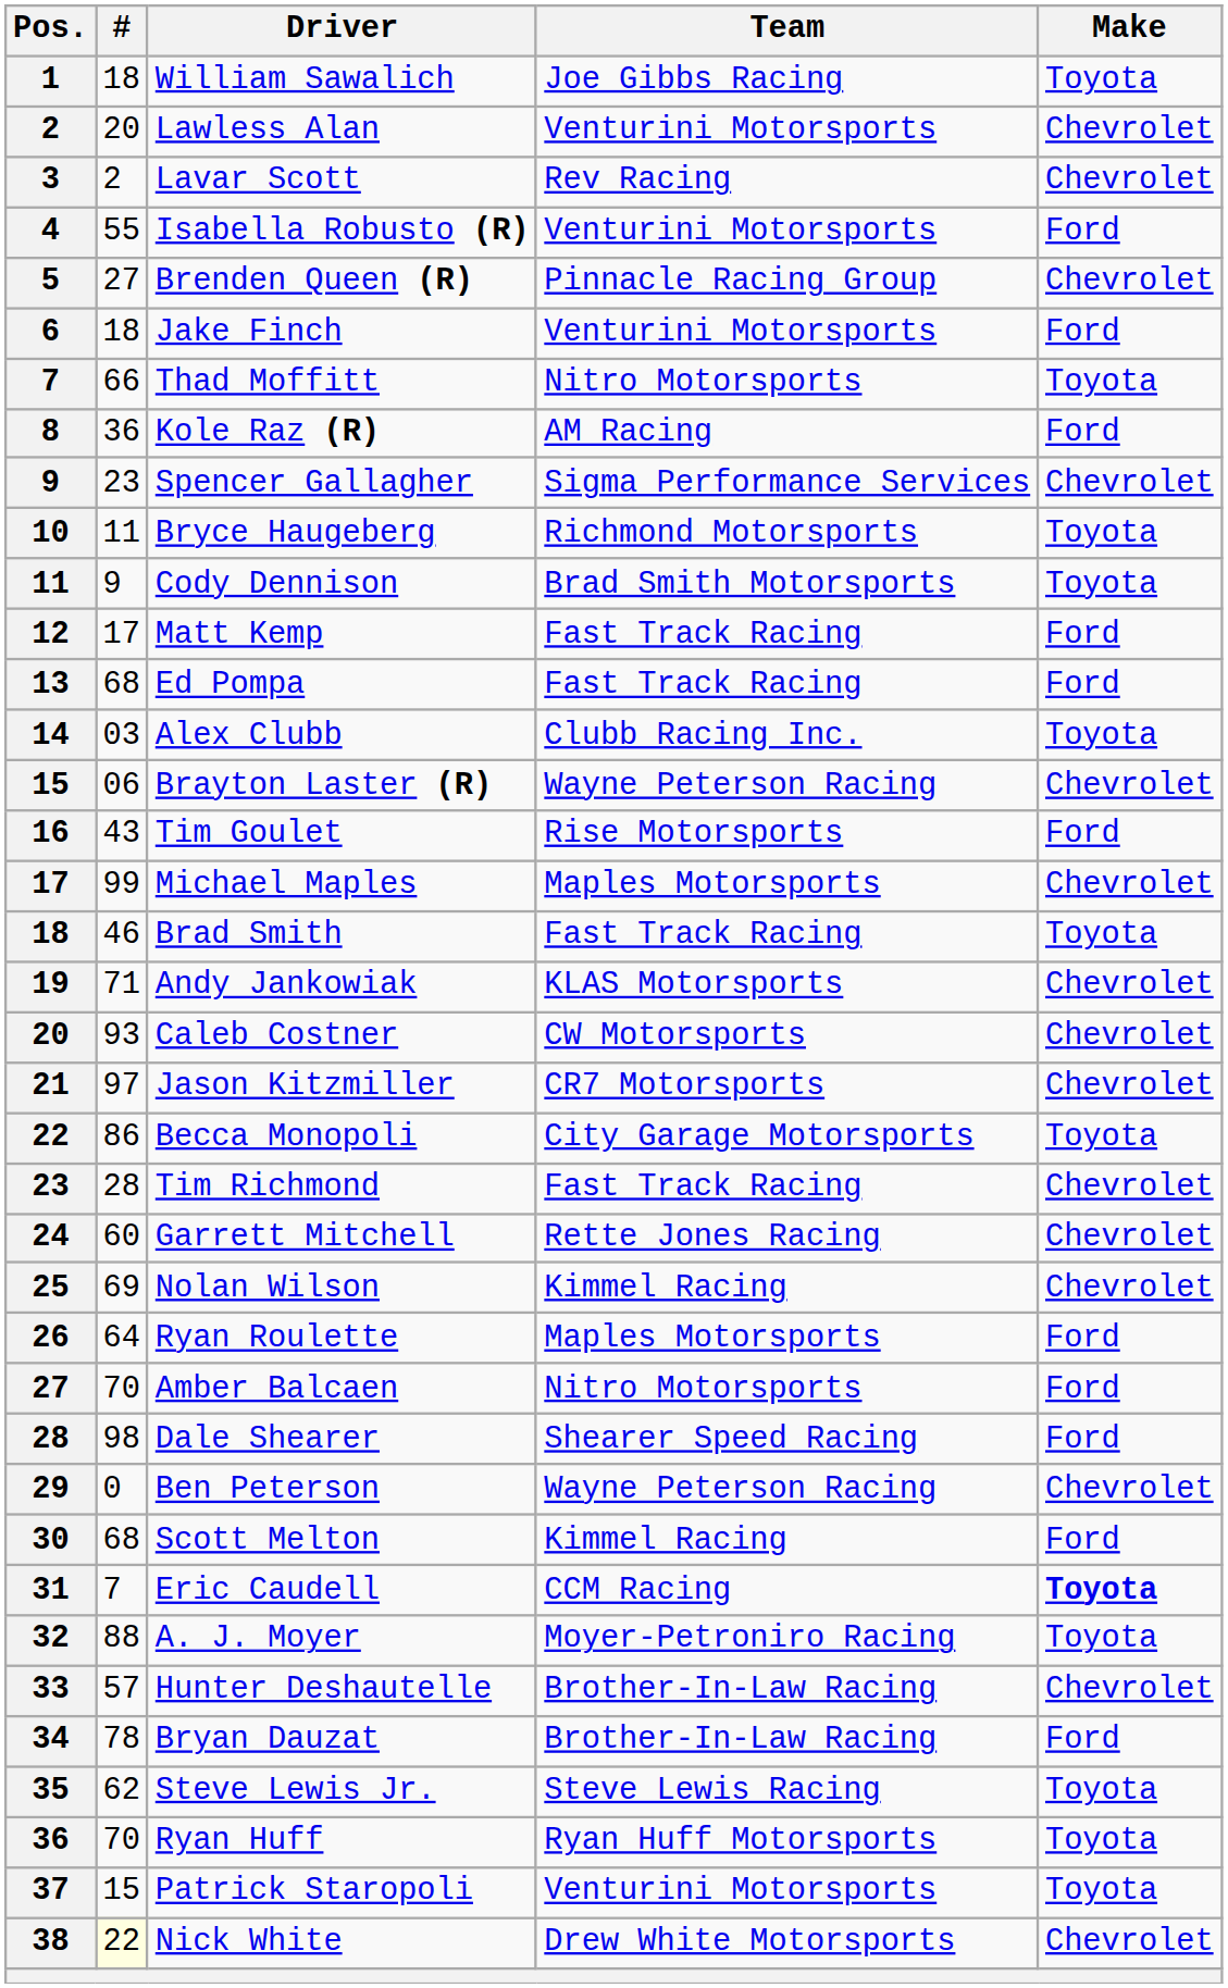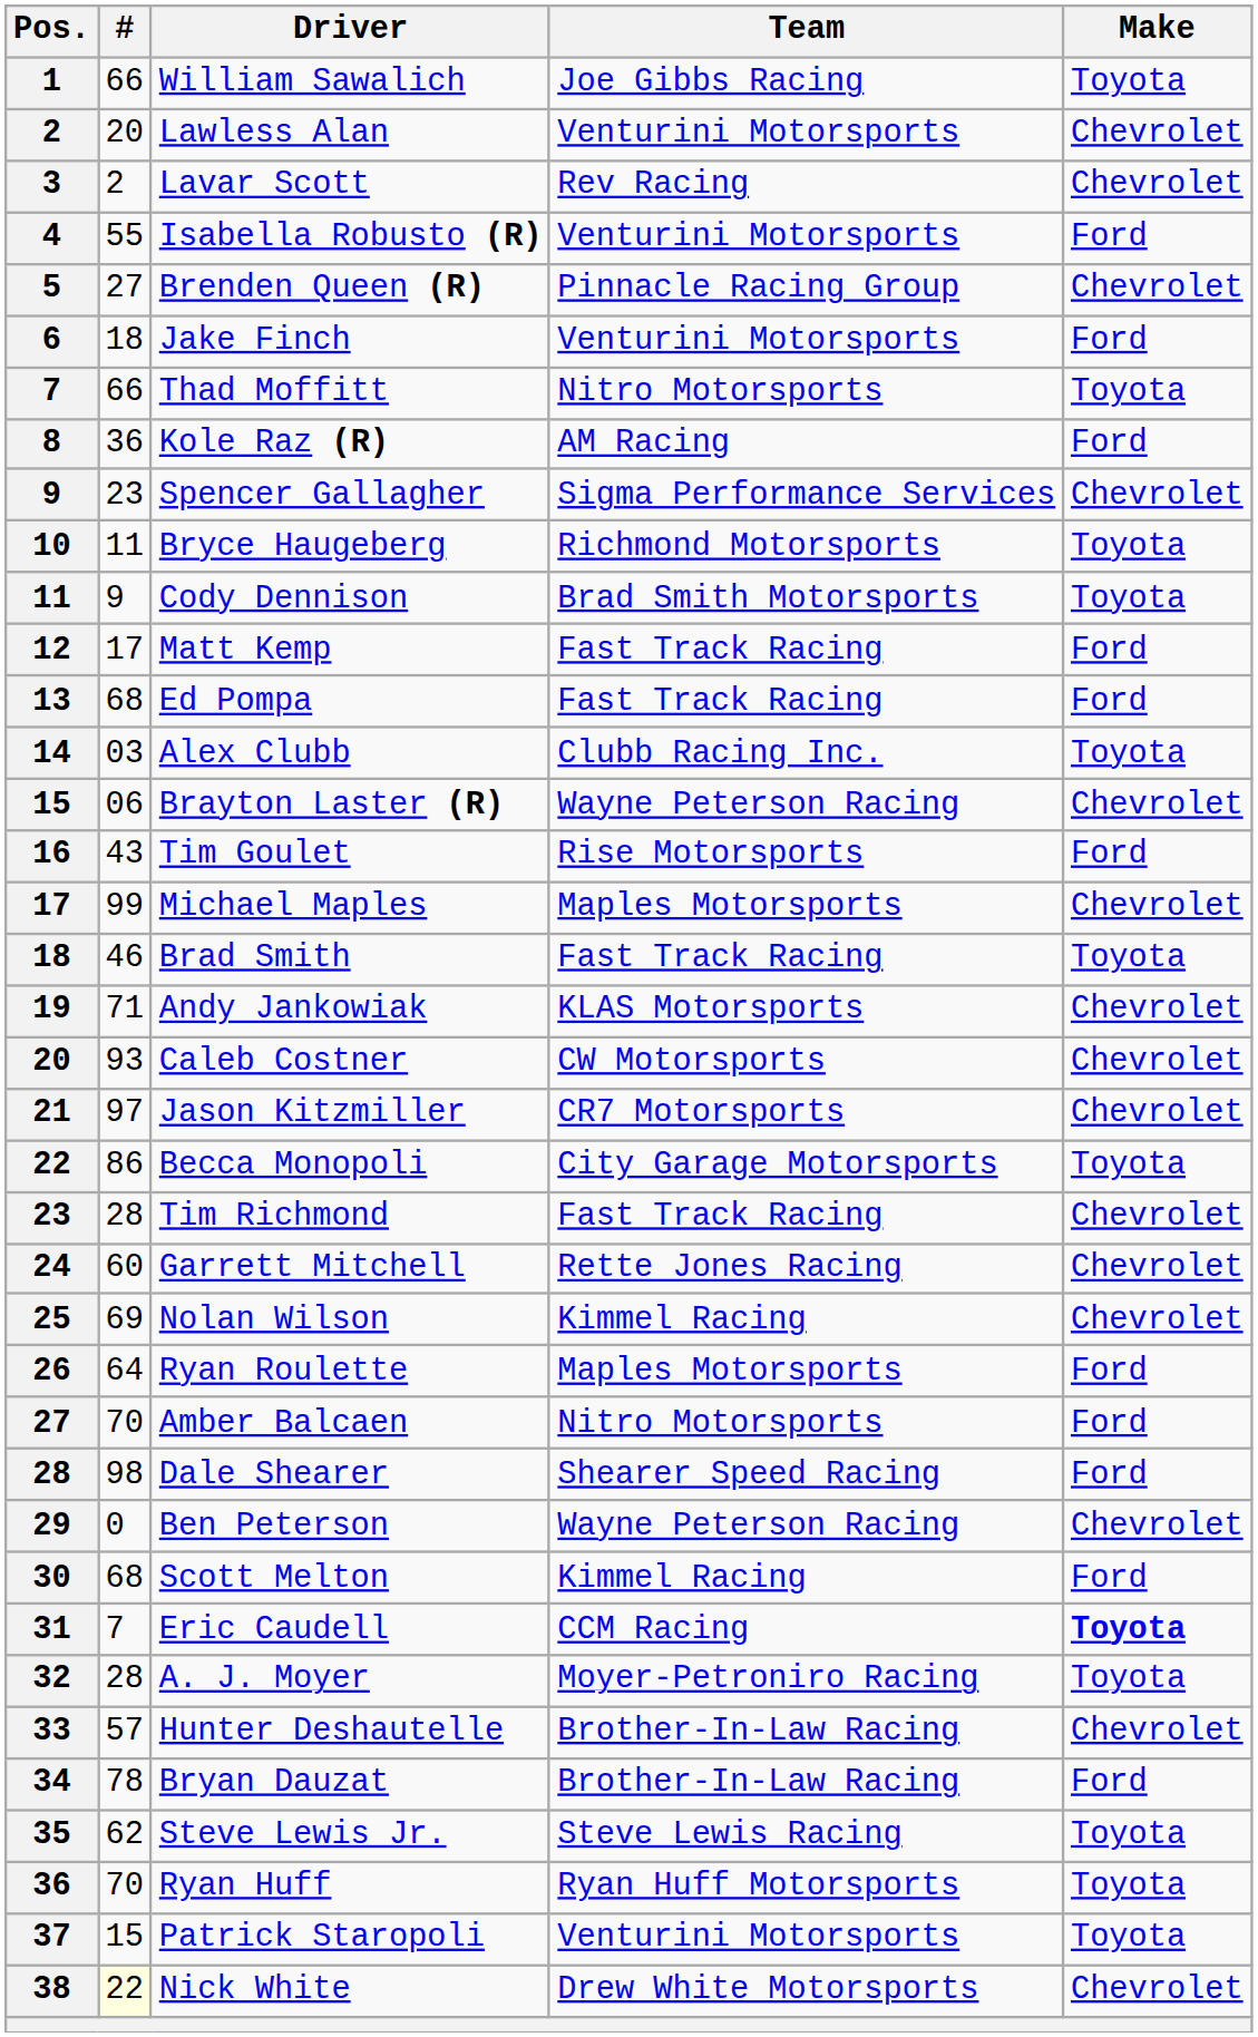 <table class="wikitable" style="font-size:95%">
 <tr>
 <th>Pos.</th>
 <th>#</th>
 <th>Driver</th>
 <th>Team</th>
 <th>Make</th>
 </tr>
 <tr>
 <th>1</th>
-<td>18</td>
+<td>66</td>
 <td><a href='#'>William Sawalich</a></td>
 <td><a href='#'>Joe Gibbs Racing</a></td>
 <td><a href='#'>Toyota</a></td>
 </tr>
 <tr>
 <th>2</th>
 <td>20</td>
 <td><a href='#'>Lawless Alan</a></td>
 <td><a href='#'>Venturini Motorsports</a></td>
 <td><a href='#'>Chevrolet</a></td>
 </tr>
 <tr>
 <th>3</th>
 <td>2</td>
 <td><a href='#'>Lavar Scott</a></td>
 <td><a href='#'>Rev Racing</a></td>
 <td><a href='#'>Chevrolet</a></td>
 </tr>
 <tr>
 <th>4</th>
 <td>55</td>
 <td><a href='#'>Isabella Robusto</a> <strong>(R)</strong></td>
 <td><a href='#'>Venturini Motorsports</a></td>
 <td><a href='#'>Ford</a></td>
 </tr>
 <tr>
 <th>5</th>
 <td>27</td>
 <td><a href='#'>Brenden Queen</a> <strong>(R)</strong></td>
 <td><a href='#'>Pinnacle Racing Group</a></td>
 <td><a href='#'>Chevrolet</a></td>
 </tr>
 <tr>
 <th>6</th>
 <td>18</td>
 <td><a href='#'>Jake Finch</a></td>
 <td><a href='#'>Venturini Motorsports</a></td>
 <td><a href='#'>Ford</a></td>
 </tr>
 <tr>
 <th>7</th>
 <td>66</td>
 <td><a href='#'>Thad Moffitt</a></td>
 <td><a href='#'>Nitro Motorsports</a></td>
 <td><a href='#'>Toyota</a></td>
 </tr>
 <tr>
 <th>8</th>
 <td>36</td>
 <td><a href='#'>Kole Raz</a> <strong>(R)</strong></td>
 <td><a href='#'>AM Racing</a></td>
 <td><a href='#'>Ford</a></td>
 </tr>
 <tr>
 <th>9</th>
 <td>23</td>
 <td><a href='#'>Spencer Gallagher</a></td>
 <td><a href='#'>Sigma Performance Services</a></td>
 <td><a href='#'>Chevrolet</a></td>
 </tr>
 <tr>
 <th>10</th>
 <td>11</td>
 <td><a href='#'>Bryce Haugeberg</a></td>
 <td><a href='#'>Richmond Motorsports</a></td>
 <td><a href='#'>Toyota</a></td>
 </tr>
 <tr>
 <th>11</th>
 <td>9</td>
 <td><a href='#'>Cody Dennison</a></td>
 <td><a href='#'>Brad Smith Motorsports</a></td>
 <td><a href='#'>Toyota</a></td>
 </tr>
 <tr>
 <th>12</th>
 <td>17</td>
 <td><a href='#'>Matt Kemp</a></td>
 <td><a href='#'>Fast Track Racing</a></td>
 <td><a href='#'>Ford</a></td>
 </tr>
 <tr>
 <th>13</th>
 <td>68</td>
 <td><a href='#'>Ed Pompa</a></td>
 <td><a href='#'>Fast Track Racing</a></td>
 <td><a href='#'>Ford</a></td>
 </tr>
 <tr>
 <th>14</th>
 <td>03</td>
 <td><a href='#'>Alex Clubb</a></td>
 <td><a href='#'>Clubb Racing Inc.</a></td>
 <td><a href='#'>Toyota</a></td>
 </tr>
 <tr>
 <th>15</th>
 <td>06</td>
 <td><a href='#'>Brayton Laster</a> <strong>(R)</strong></td>
 <td><a href='#'>Wayne Peterson Racing</a></td>
 <td><a href='#'>Chevrolet</a></td>
 </tr>
 <tr>
 <th>16</th>
 <td>43</td>
 <td><a href='#'>Tim Goulet</a></td>
 <td><a href='#'>Rise Motorsports</a></td>
 <td><a href='#'>Ford</a></td>
 </tr>
 <tr>
 <th>17</th>
 <td>99</td>
 <td><a href='#'>Michael Maples</a></td>
 <td><a href='#'>Maples Motorsports</a></td>
 <td><a href='#'>Chevrolet</a></td>
 </tr>
 <tr>
 <th>18</th>
 <td>46</td>
 <td><a href='#'>Brad Smith</a></td>
 <td><a href='#'>Fast Track Racing</a></td>
 <td><a href='#'>Toyota</a></td>
 </tr>
 <tr>
 <th>19</th>
 <td>71</td>
 <td><a href='#'>Andy Jankowiak</a></td>
 <td><a href='#'>KLAS Motorsports</a></td>
 <td><a href='#'>Chevrolet</a></td>
 </tr>
 <tr>
 <th>20</th>
 <td>93</td>
 <td><a href='#'>Caleb Costner</a></td>
 <td><a href='#'>CW Motorsports</a></td>
 <td><a href='#'>Chevrolet</a></td>
 </tr>
 <tr>
 <th>21</th>
 <td>97</td>
 <td><a href='#'>Jason Kitzmiller</a></td>
 <td><a href='#'>CR7 Motorsports</a></td>
 <td><a href='#'>Chevrolet</a></td>
 </tr>
 <tr>
 <th>22</th>
 <td>86</td>
 <td><a href='#'>Becca Monopoli</a></td>
 <td><a href='#'>City Garage Motorsports</a></td>
 <td><a href='#'>Toyota</a></td>
 </tr>
 <tr>
 <th>23</th>
 <td>28</td>
 <td><a href='#'>Tim Richmond</a></td>
 <td><a href='#'>Fast Track Racing</a></td>
 <td><a href='#'>Chevrolet</a></td>
 </tr>
 <tr>
 <th>24</th>
 <td>60</td>
 <td><a href='#'>Garrett Mitchell</a></td>
 <td><a href='#'>Rette Jones Racing</a></td>
 <td><a href='#'>Chevrolet</a></td>
 </tr>
 <tr>
 <th>25</th>
 <td>69</td>
 <td><a href='#'>Nolan Wilson</a></td>
 <td><a href='#'>Kimmel Racing</a></td>
 <td><a href='#'>Chevrolet</a></td>
 </tr>
 <tr>
 <th>26</th>
 <td>64</td>
 <td><a href='#'>Ryan Roulette</a></td>
 <td><a href='#'>Maples Motorsports</a></td>
 <td><a href='#'>Ford</a></td>
 </tr>
 <tr>
 <th>27</th>
 <td>70</td>
 <td><a href='#'>Amber Balcaen</a></td>
 <td><a href='#'>Nitro Motorsports</a></td>
 <td><a href='#'>Ford</a></td>
 </tr>
 <tr>
 <th>28</th>
 <td>98</td>
 <td><a href='#'>Dale Shearer</a></td>
 <td><a href='#'>Shearer Speed Racing</a></td>
 <td><a href='#'>Ford</a></td>
 </tr>
 <tr>
 <th>29</th>
 <td>0</td>
 <td><a href='#'>Ben Peterson</a></td>
 <td><a href='#'>Wayne Peterson Racing</a></td>
 <td><a href='#'>Chevrolet</a></td>
 </tr>
 <tr>
 <th>30</th>
 <td>68</td>
 <td><a href='#'>Scott Melton</a></td>
 <td><a href='#'>Kimmel Racing</a></td>
 <td><a href='#'>Ford</a></td>
 </tr>
 <tr>
 <th>31</th>
 <td>7</td>
 <td><a href='#'>Eric Caudell</a></td>
 <td><a href='#'>CCM Racing</a></td>
 <td><strong><a href='#'>Toyota</a></strong></td>
 </tr>
 <tr>
 <th>32</th>
-<td>88</td>
+<td>28</td>
 <td><a href='#'>A. J. Moyer</a></td>
 <td><a href='#'>Moyer-Petroniro Racing</a></td>
 <td><a href='#'>Toyota</a></td>
 </tr>
 <tr>
 <th>33</th>
 <td>57</td>
 <td><a href='#'>Hunter Deshautelle</a></td>
 <td><a href='#'>Brother-In-Law Racing</a></td>
 <td><a href='#'>Chevrolet</a></td>
 </tr>
 <tr>
 <th>34</th>
 <td>78</td>
 <td><a href='#'>Bryan Dauzat</a></td>
 <td><a href='#'>Brother-In-Law Racing</a></td>
 <td><a href='#'>Ford</a></td>
 </tr>
 <tr>
 <th>35</th>
 <td>62</td>
 <td><a href='#'>Steve Lewis Jr.</a></td>
 <td><a href='#'>Steve Lewis Racing</a></td>
 <td><a href='#'>Toyota</a></td>
 </tr>
 <tr>
 <th>36</th>
 <td>70</td>
 <td><a href='#'>Ryan Huff</a></td>
 <td><a href='#'>Ryan Huff Motorsports</a></td>
 <td><a href='#'>Toyota</a></td>
 </tr>
 <tr>
 <th>37</th>
 <td>15</td>
 <td><a href='#'>Patrick Staropoli</a></td>
 <td><a href='#'>Venturini Motorsports</a></td>
 <td><a href='#'>Toyota</a></td>
 </tr>
 <tr>
 <th>38</th>
 <td style="background: lightyellow;">22</td>
 <td><a href='#'>Nick White</a></td>
 <td><a href='#'>Drew White Motorsports</a></td>
 <td><a href='#'>Chevrolet</a></td>
 </tr>
 <tr>
 <th colspan="5"></th>
 </tr>
 </table>
